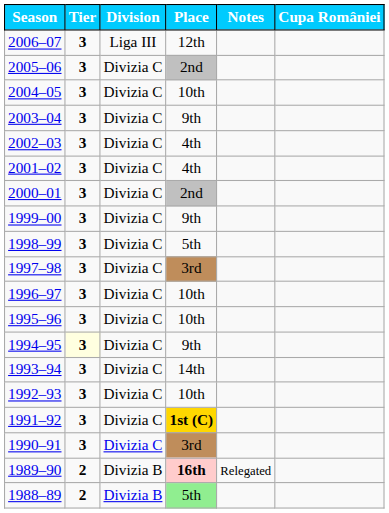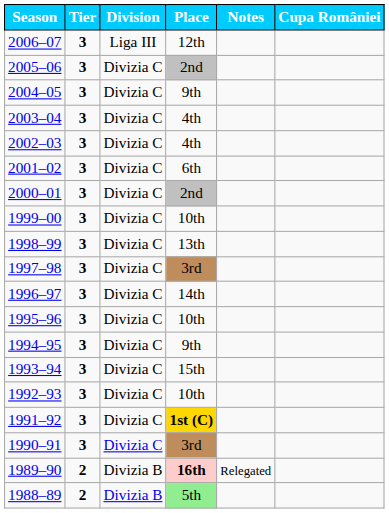 <table class="wikitable" style="text-align:center; font-size:90%">
 <tr>
 <th style="background:#00cbfe;color:#FFFFFF;border:1px solid #000000;">Season</th>
 <th style="background:#00cbfe;color:#FFFFFF;border:1px solid #000000;">Tier</th>
 <th style="background:#00cbfe;color:#FFFFFF;border:1px solid #000000;">Division</th>
 <th style="background:#00cbfe;color:#FFFFFF;border:1px solid #000000;">Place</th>
 <th style="background:#00cbfe;color:#FFFFFF;border:1px solid #000000;">Notes</th>
 <th style="background:#00cbfe;color:#FFFFFF;border:1px solid #000000;">Cupa României</th>
 </tr>
 <tr>
 <td><a href='#'>2006–07</a></td>
 <td><strong>3</strong></td>
 <td>Liga III</td>
 <td>12th</td>
 <td></td>
 <td></td>
 </tr>
 <tr>
 <td><a href='#'>2005–06</a></td>
 <td><strong>3</strong></td>
 <td>Divizia C</td>
 <td align=center bgcolor=silver>2nd</td>
 <td></td>
 <td></td>
 </tr>
 <tr>
 <td><a href='#'>2004–05</a></td>
 <td><strong>3</strong></td>
 <td>Divizia C</td>
-<td>10th</td>
+<td>9th</td>
 <td></td>
 <td></td>
 </tr>
 <tr>
 <td><a href='#'>2003–04</a></td>
 <td><strong>3</strong></td>
 <td>Divizia C</td>
-<td>9th</td>
+<td>4th</td>
 <td></td>
 <td></td>
 </tr>
 <tr>
 <td><a href='#'>2002–03</a></td>
 <td><strong>3</strong></td>
 <td>Divizia C</td>
 <td>4th</td>
 <td></td>
 <td></td>
 </tr>
 <tr>
 <td><a href='#'>2001–02</a></td>
 <td><strong>3</strong></td>
 <td>Divizia C</td>
-<td>4th</td>
+<td>6th</td>
 <td></td>
 <td></td>
 </tr>
 <tr>
 <td><a href='#'>2000–01</a></td>
 <td><strong>3</strong></td>
 <td>Divizia C</td>
 <td align=center bgcolor=silver>2nd</td>
 <td></td>
 <td></td>
 </tr>
 <tr>
 <td><a href='#'>1999–00</a></td>
 <td><strong>3</strong></td>
 <td>Divizia C</td>
-<td>9th</td>
+<td>10th</td>
 <td></td>
 <td></td>
 </tr>
 <tr>
 <td><a href='#'>1998–99</a></td>
 <td><strong>3</strong></td>
 <td>Divizia C</td>
-<td>5th</td>
+<td>13th</td>
 <td></td>
 <td></td>
 </tr>
 <tr>
 <td><a href='#'>1997–98</a></td>
 <td><strong>3</strong></td>
 <td>Divizia C</td>
 <td align=center bgcolor=#BF8D5B>3rd</td>
 <td></td>
 <td></td>
 </tr>
 <tr>
 <td><a href='#'>1996–97</a></td>
 <td><strong>3</strong></td>
 <td>Divizia C</td>
-<td>10th</td>
+<td>14th</td>
 <td></td>
 <td></td>
 </tr>
 <tr>
 <td><a href='#'>1995–96</a></td>
 <td><strong>3</strong></td>
 <td>Divizia C</td>
 <td>10th</td>
 <td></td>
 <td></td>
 </tr>
 <tr>
 <td><a href='#'>1994–95</a></td>
-<td style="background: lightyellow;"><strong>3</strong></td>
+<td><strong>3</strong></td>
 <td>Divizia C</td>
 <td>9th</td>
 <td></td>
 <td></td>
 </tr>
 <tr>
 <td><a href='#'>1993–94</a></td>
 <td><strong>3</strong></td>
 <td>Divizia C</td>
-<td>14th</td>
+<td>15th</td>
 <td></td>
 <td></td>
 </tr>
 <tr>
 <td><a href='#'>1992–93</a></td>
 <td><strong>3</strong></td>
 <td>Divizia C</td>
 <td>10th</td>
 <td></td>
 <td></td>
 </tr>
 <tr>
 <td><a href='#'>1991–92</a></td>
 <td><strong>3</strong></td>
 <td>Divizia C</td>
 <td align=center bgcolor=gold><strong>1st (C)</strong></td>
 <td></td>
 <td></td>
 </tr>
 <tr>
 <td><a href='#'>1990–91</a></td>
 <td><strong>3</strong></td>
 <td><a href='#'>Divizia C</a></td>
 <td align=center bgcolor=#BF8D5B>3rd</td>
 <td></td>
 <td></td>
 </tr>
 <tr>
 <td><a href='#'>1989–90</a></td>
 <td><strong>2</strong></td>
 <td>Divizia B</td>
 <td align=center bgcolor=#FFCCCC><strong>16th</strong></td>
 <td><small>Relegated</small></td>
 <td></td>
 </tr>
 <tr>
 <td><a href='#'>1988–89</a></td>
 <td><strong>2</strong></td>
 <td><a href='#'>Divizia B</a></td>
 <td style="background: lightgreen;">5th</td>
 <td></td>
 </tr>
 </table>
